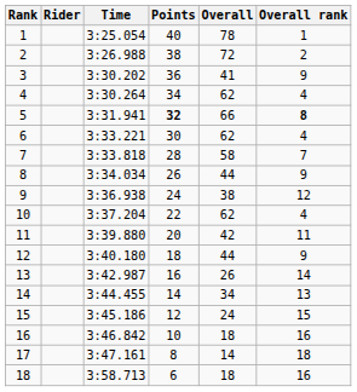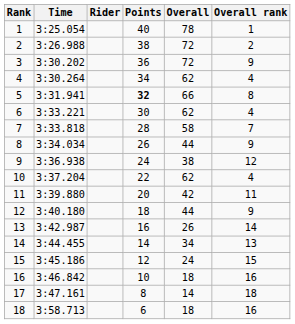 <table class="wikitable sortable" style="text-align:center">
 <tr>
 <th>Rank</th>
+<th>Time</th>
 <th>Rider</th>
-<th>Time</th>
 <th>Points</th>
 <th>Overall</th>
 <th>Overall rank</th>
 </tr>
 <tr>
 <td>1</td>
+<td>3:25.054</td>
 <td align=left></td>
-<td>3:25.054</td>
 <td>40</td>
 <td>78</td>
 <td>1</td>
 </tr>
 <tr>
 <td>2</td>
+<td>3:26.988</td>
 <td align=left></td>
-<td>3:26.988</td>
 <td>38</td>
 <td>72</td>
 <td>2</td>
 </tr>
 <tr>
 <td>3</td>
+<td>3:30.202</td>
 <td align=left></td>
-<td>3:30.202</td>
 <td>36</td>
-<td>41</td>
+<td>72</td>
 <td>9</td>
 </tr>
 <tr>
 <td>4</td>
+<td>3:30.264</td>
 <td align=left></td>
-<td>3:30.264</td>
 <td>34</td>
 <td>62</td>
 <td>4</td>
 </tr>
 <tr>
 <td>5</td>
+<td>3:31.941</td>
 <td align=left></td>
-<td>3:31.941</td>
 <td><strong>32</strong></td>
 <td>66</td>
-<td><strong>8</strong></td>
+<td>8</td>
 </tr>
 <tr>
 <td>6</td>
+<td>3:33.221</td>
 <td align=left></td>
-<td>3:33.221</td>
 <td>30</td>
 <td>62</td>
 <td>4</td>
 </tr>
 <tr>
 <td>7</td>
+<td>3:33.818</td>
 <td align=left></td>
-<td>3:33.818</td>
 <td>28</td>
 <td>58</td>
 <td>7</td>
 </tr>
 <tr>
 <td>8</td>
+<td>3:34.034</td>
 <td align=left></td>
-<td>3:34.034</td>
 <td>26</td>
 <td>44</td>
 <td>9</td>
 </tr>
 <tr>
 <td>9</td>
+<td>3:36.938</td>
 <td align=left></td>
-<td>3:36.938</td>
 <td>24</td>
 <td>38</td>
 <td>12</td>
 </tr>
 <tr>
 <td>10</td>
+<td>3:37.204</td>
 <td align=left></td>
-<td>3:37.204</td>
 <td>22</td>
 <td>62</td>
 <td>4</td>
 </tr>
 <tr>
 <td>11</td>
+<td>3:39.880</td>
 <td align=left></td>
-<td>3:39.880</td>
 <td>20</td>
 <td>42</td>
 <td>11</td>
 </tr>
 <tr>
 <td>12</td>
+<td>3:40.180</td>
 <td align=left></td>
-<td>3:40.180</td>
 <td>18</td>
 <td>44</td>
 <td>9</td>
 </tr>
 <tr>
 <td>13</td>
+<td>3:42.987</td>
 <td align=left></td>
-<td>3:42.987</td>
 <td>16</td>
 <td>26</td>
 <td>14</td>
 </tr>
 <tr>
 <td>14</td>
+<td>3:44.455</td>
 <td align=left></td>
-<td>3:44.455</td>
 <td>14</td>
 <td>34</td>
 <td>13</td>
 </tr>
 <tr>
 <td>15</td>
+<td>3:45.186</td>
 <td align=left></td>
-<td>3:45.186</td>
 <td>12</td>
 <td>24</td>
 <td>15</td>
 </tr>
 <tr>
 <td>16</td>
+<td>3:46.842</td>
 <td align=left></td>
-<td>3:46.842</td>
 <td>10</td>
 <td>18</td>
 <td>16</td>
 </tr>
 <tr>
 <td>17</td>
+<td>3:47.161</td>
 <td align=left></td>
-<td>3:47.161</td>
 <td>8</td>
 <td>14</td>
 <td>18</td>
 </tr>
 <tr>
 <td>18</td>
+<td>3:58.713</td>
 <td align=left></td>
-<td>3:58.713</td>
 <td>6</td>
 <td>18</td>
 <td>16</td>
 </tr>
 </table>
